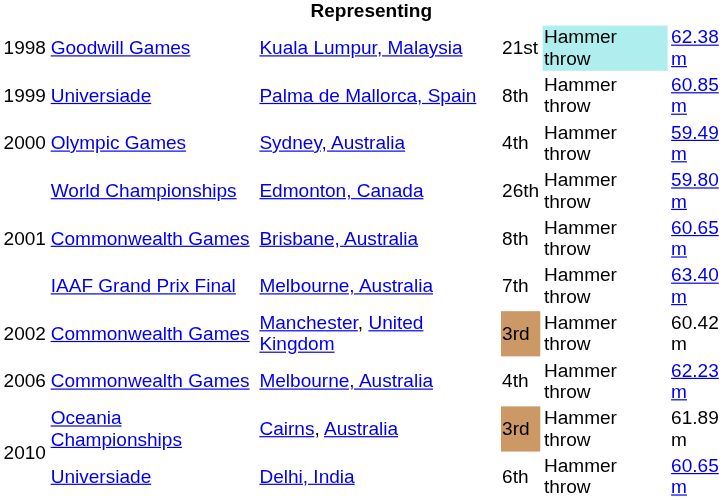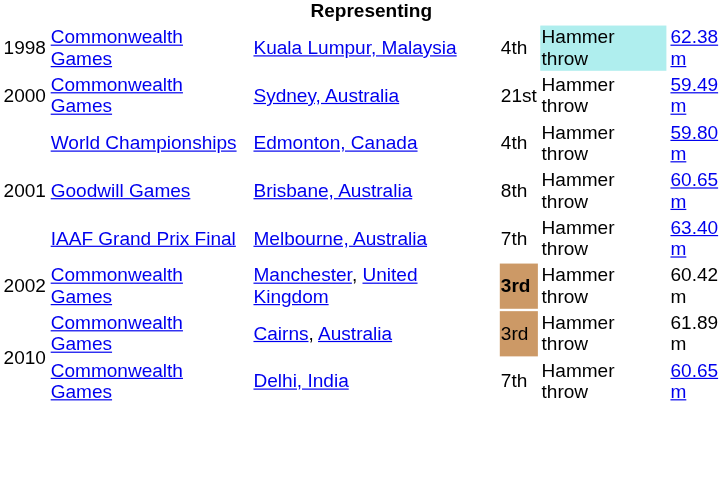 <table>
 <tr>
 <th colspan="6">Representing </th>
 </tr>
 <tr>
 <td>1998</td>
-<td><a href='#'>Goodwill Games</a></td>
+<td><a href='#'>Commonwealth Games</a></td>
 <td><a href='#'>Kuala Lumpur, Malaysia</a></td>
-<td>21st</td>
+<td>4th</td>
 <td style="background: paleturquoise;">Hammer throw</td>
 <td><a href='#'>62.38 m</a></td>
 </tr>
 <tr>
-<td>1999</td>
-<td><a href='#'>Universiade</a></td>
-<td><a href='#'>Palma de Mallorca, Spain</a></td>
-<td>8th</td>
-<td>Hammer throw</td>
-<td><a href='#'>60.85 m</a></td>
-</tr>
-<tr>
 <td>2000</td>
-<td><a href='#'>Olympic Games</a></td>
+<td><a href='#'>Commonwealth Games</a></td>
 <td><a href='#'>Sydney, Australia</a></td>
-<td>4th</td>
+<td>21st</td>
 <td>Hammer throw</td>
 <td><a href='#'>59.49 m</a></td>
 </tr>
 <tr>
 <td rowspan=3>2001</td>
 <td><a href='#'>World Championships</a></td>
 <td><a href='#'>Edmonton, Canada</a></td>
-<td>26th</td>
+<td>4th</td>
 <td>Hammer throw</td>
 <td><a href='#'>59.80 m</a></td>
 </tr>
 <tr>
-<td><a href='#'>Commonwealth Games</a></td>
+<td><a href='#'>Goodwill Games</a></td>
 <td><a href='#'>Brisbane, Australia</a></td>
 <td>8th</td>
 <td>Hammer throw</td>
 <td><a href='#'>60.65 m</a></td>
 </tr>
 <tr>
 <td><a href='#'>IAAF Grand Prix Final</a></td>
 <td><a href='#'>Melbourne, Australia</a></td>
 <td>7th</td>
 <td>Hammer throw</td>
 <td><a href='#'>63.40 m</a></td>
 </tr>
 <tr>
 <td>2002</td>
 <td><a href='#'>Commonwealth Games</a></td>
 <td><a href='#'>Manchester</a>, <a href='#'>United Kingdom</a></td>
-<td bgcolor="cc9966">3rd</td>
+<td bgcolor="cc9966"><strong>3rd</strong></td>
 <td>Hammer throw</td>
 <td>60.42 m</td>
 </tr>
 <tr>
-<td>2006</td>
+<td rowspan=2>2010</td>
 <td><a href='#'>Commonwealth Games</a></td>
-<td><a href='#'>Melbourne, Australia</a></td>
-<td>4th</td>
-<td>Hammer throw</td>
-<td><a href='#'>62.23 m</a></td>
-</tr>
-<tr>
-<td rowspan=2>2010</td>
-<td><a href='#'>Oceania Championships</a></td>
 <td><a href='#'>Cairns</a>, <a href='#'>Australia</a></td>
 <td bgcolor=cc9966>3rd</td>
 <td>Hammer throw</td>
 <td>61.89 m</td>
 </tr>
 <tr>
-<td><a href='#'>Universiade</a></td>
+<td><a href='#'>Commonwealth Games</a></td>
 <td><a href='#'>Delhi, India</a></td>
-<td>6th</td>
+<td>7th</td>
 <td>Hammer throw</td>
 <td><a href='#'>60.65 m</a></td>
 </tr>
 </table>
